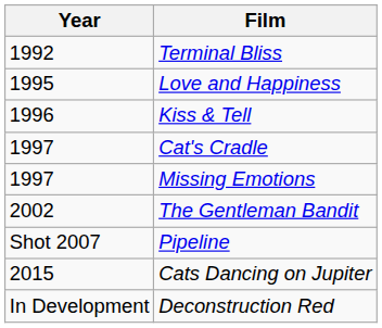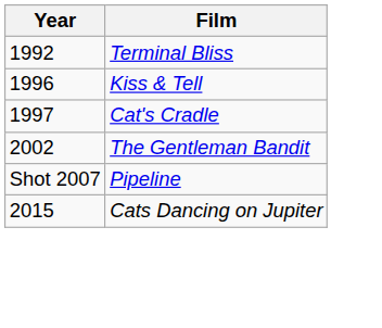 <table class="wikitable">
 <tr>
 <th>Year</th>
 <th>Film</th>
 </tr>
 <tr>
 <td>1992</td>
 <td><em><a href='#'>Terminal Bliss</a></em></td>
 </tr>
 <tr>
-<td>1995</td>
-<td><em><a href='#'>Love and Happiness</a></em></td>
-</tr>
-<tr>
 <td>1996</td>
 <td><em><a href='#'>Kiss & Tell</a></em></td>
 </tr>
 <tr>
 <td>1997</td>
 <td><em><a href='#'>Cat's Cradle</a></em></td>
-</tr>
-<tr>
-<td>1997</td>
-<td><em><a href='#'>Missing Emotions</a></em></td>
 </tr>
 <tr>
 <td>2002</td>
 <td><em><a href='#'>The Gentleman Bandit</a></em></td>
 </tr>
 <tr>
 <td>Shot 2007</td>
 <td><em><a href='#'>Pipeline</a></em></td>
 </tr>
 <tr>
 <td>2015</td>
 <td><em>Cats Dancing on Jupiter</em></td>
 </tr>
-<tr>
-<td>In Development</td>
-<td><em>Deconstruction Red</em></td>
-</tr>
 </table>
